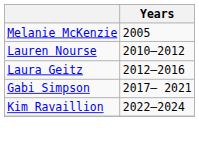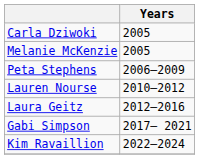 <table class="wikitable collapsible">
 <tr>
 <th></th>
 <th>Years</th>
 </tr>
 <tr>
+<td><a href='#'>Carla Dziwoki</a></td>
+<td>2005</td>
+</tr>
+<tr>
 <td><a href='#'>Melanie McKenzie</a></td>
 <td>2005</td>
+</tr>
+<tr>
+<td><a href='#'>Peta Stephens</a></td>
+<td>2006–2009</td>
 </tr>
 <tr>
 <td><a href='#'>Lauren Nourse</a></td>
 <td>2010–2012</td>
 </tr>
 <tr>
 <td><a href='#'>Laura Geitz</a></td>
 <td>2012–2016</td>
 </tr>
 <tr>
 <td><a href='#'>Gabi Simpson</a></td>
 <td>2017– 2021</td>
 </tr>
 <tr>
 <td><a href='#'>Kim Ravaillion</a></td>
 <td>2022–2024</td>
 </tr>
 <tr>
 </tr>
 </table>
